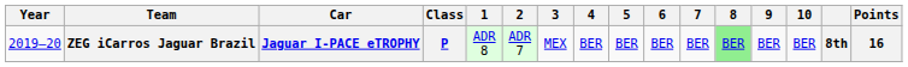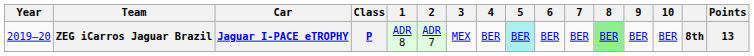 <table class="wikitable" style="font-size: 85%; text-align:center;">
 <tr valign="top">
 <th valign=middle>Year</th>
 <th valign=middle>Team</th>
 <th valign=middle>Car</th>
 <th valign=middle>Class</th>
 <th style="width:26px;">1</th>
 <th style="width:26px;">2</th>
 <th style="width:26px;">3</th>
 <th style="width:26px;">4</th>
 <th style="width:26px;">5</th>
 <th style="width:26px;">6</th>
 <th style="width:26px;">7</th>
 <th style="width:26px;">8</th>
 <th style="width:26px;">9</th>
 <th style="width:26px;">10</th>
 <th></th>
 <th valign="middle">Points</th>
 </tr>
 <tr>
 <td nowrap><a href='#'>2019–20</a></td>
 <th nowrap>ZEG iCarros Jaguar Brazil</th>
 <th nowrap><a href='#'>Jaguar I-PACE eTROPHY</a></th>
 <th nowrap><a href='#'><strong><span>P</span></strong></a></th>
 <td style="background:#dfffdf;"><a href='#'>ADR</a><br>8</td>
 <td style="background:#dfffdf;"><a href='#'>ADR</a><br>7</td>
 <td><a href='#'>MEX</a></td>
 <td><a href='#'>BER</a></td>
-<td><a href='#'>BER</a></td>
+<td style="background: paleturquoise;"><a href='#'>BER</a></td>
 <td><a href='#'>BER</a></td>
 <td><a href='#'>BER</a></td>
 <td style="background: lightgreen;"><a href='#'>BER</a></td>
 <td><a href='#'>BER</a></td>
 <td><a href='#'>BER</a></td>
 <th>8th</th>
-<th>16</th>
+<th>13</th>
 </tr>
 <tr>
 </tr>
 </table>
